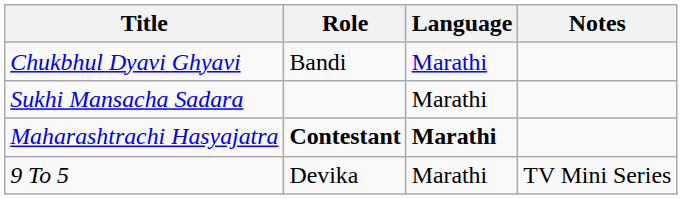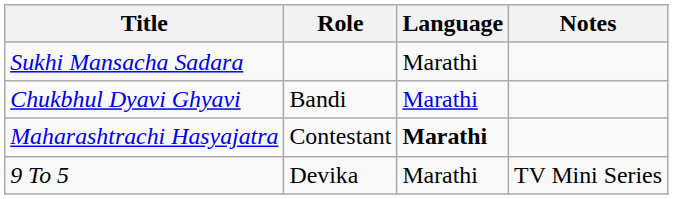 <table class="wikitable">
 <tr>
 <th>Title</th>
 <th>Role</th>
 <th>Language</th>
 <th>Notes</th>
 </tr>
 <tr>
+<td><em><a href='#'>Sukhi Mansacha Sadara</a></em></td>
+<td></td>
+<td>Marathi</td>
+<td></td>
+</tr>
+<tr>
 <td><em><a href='#'>Chukbhul Dyavi Ghyavi</a></em></td>
 <td>Bandi</td>
 <td><a href='#'>Marathi</a></td>
 <td></td>
 </tr>
 <tr>
-<td><em><a href='#'>Sukhi Mansacha Sadara</a></em></td>
-<td></td>
-<td>Marathi</td>
-<td></td>
-</tr>
-<tr>
 <td><em><a href='#'>Maharashtrachi Hasyajatra</a></em></td>
-<td><strong>Contestant</strong></td>
+<td>Contestant</td>
 <td><strong>Marathi</strong></td>
 <td></td>
 </tr>
 <tr>
 <td><em>9 To 5</em></td>
 <td>Devika</td>
 <td>Marathi</td>
 <td>TV Mini Series</td>
 </tr>
 </table>
